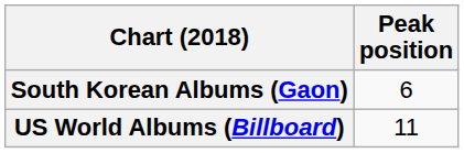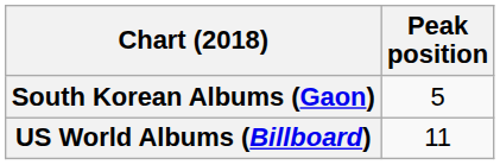 <table class="wikitable sortable plainrowheaders" style="text-align:center">
 <tr>
 <th scope="col">Chart (2018)</th>
 <th scope="col">Peak<br> position</th>
 </tr>
 <tr>
 <th scope="row">South Korean Albums (<a href='#'>Gaon</a>)</th>
-<td>6</td>
+<td>5</td>
 </tr>
 <tr>
 <th scope="row">US World Albums (<em><a href='#'>Billboard</a></em>)</th>
 <td>11</td>
 </tr>
 </table>
